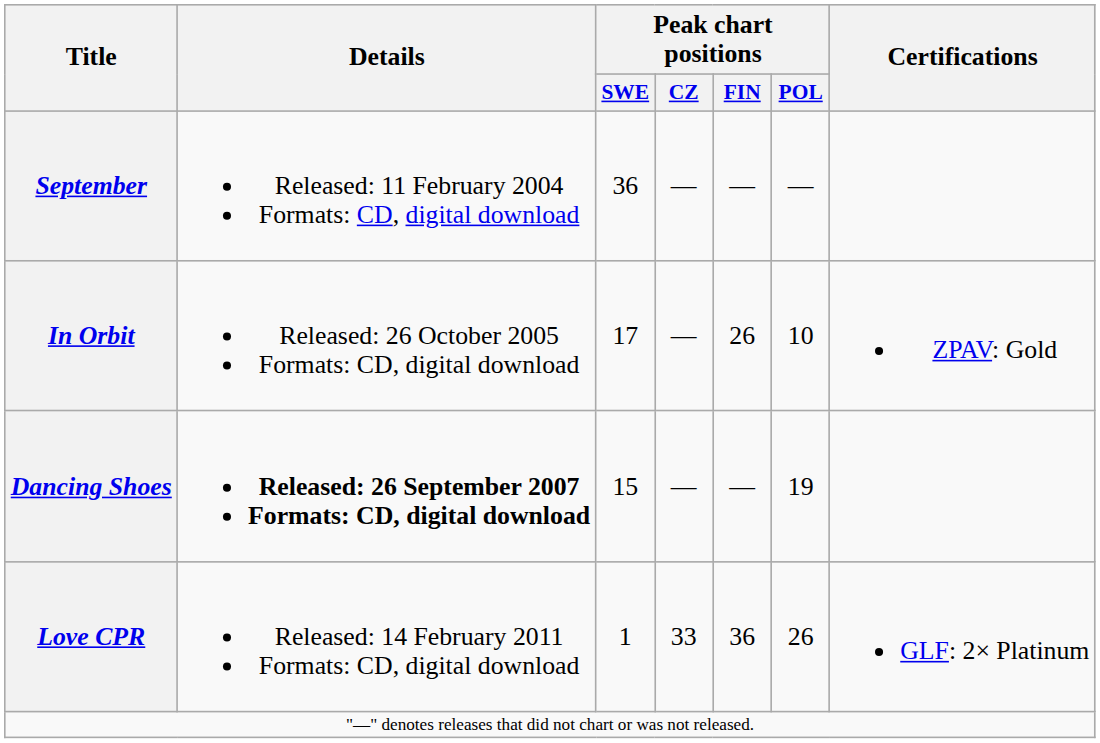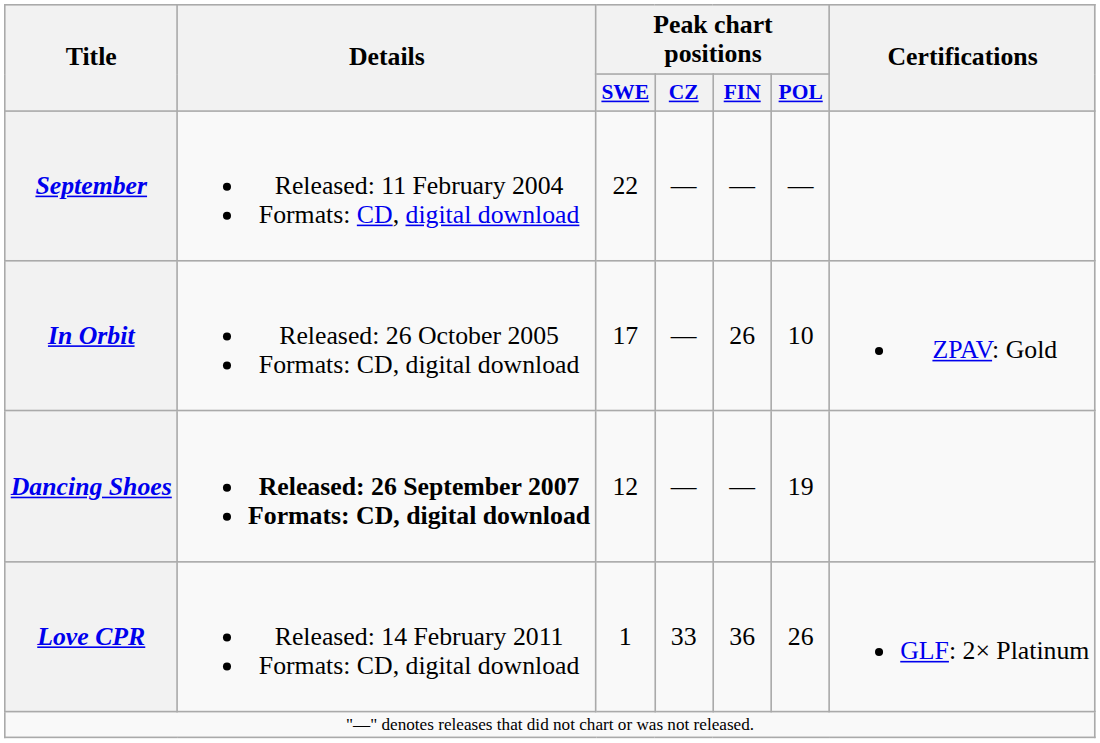 <table class="wikitable plainrowheaders" style="text-align:center;">
 <tr>
 <th rowspan="2">Title</th>
 <th rowspan="2">Details</th>
 <th colspan="4">Peak chart positions</th>
 <th rowspan="2">Certifications</th>
 </tr>
 <tr style="font-size:smaller">
 <th style="width:30px;"><a href='#'>SWE</a><br></th>
 <th style="width:30px;"><a href='#'>CZ</a></th>
 <th style="width:30px;"><a href='#'>FIN</a><br></th>
 <th style="width:30px;"><a href='#'>POL</a></th>
 </tr>
 <tr>
 <th scope="row"><em><a href='#'>September</a></em></th>
 <td><br><ul><li>Released: 11 February 2004</li><li>Formats: <a href='#'>CD</a>, <a href='#'>digital download</a></li></ul></td>
-<td>36</td>
+<td>22</td>
 <td>—</td>
 <td>—</td>
 <td>—</td>
 <td></td>
 </tr>
 <tr>
 <th scope="row"><em><a href='#'>In Orbit</a></em></th>
 <td><br><ul><li>Released: 26 October 2005</li><li>Formats: CD, digital download</li></ul></td>
 <td>17</td>
 <td>—</td>
 <td>26</td>
 <td>10</td>
 <td><br><ul><li><a href='#'>ZPAV</a>: Gold</li></ul></td>
 </tr>
 <tr>
 <th scope="row"><em><a href='#'>Dancing Shoes</a></em></th>
 <td><strong><br><ul><li>Released: 26 September 2007</li><li>Formats: CD, digital download</li></ul></strong></td>
-<td>15</td>
+<td>12</td>
 <td>—</td>
 <td>—</td>
 <td>19</td>
 <td></td>
 </tr>
 <tr>
 <th scope="row"><em><a href='#'>Love CPR</a></em></th>
 <td><br><ul><li>Released: 14 February 2011</li><li>Formats: CD, digital download</li></ul></td>
 <td>1</td>
 <td>33</td>
 <td>36</td>
 <td>26</td>
 <td><br><ul><li><a href='#'>GLF</a>: 2× Platinum</li></ul></td>
 </tr>
 <tr>
 <td colspan="20" style="font-size:8pt">"—" denotes releases that did not chart or was not released.</td>
 </tr>
 </table>
